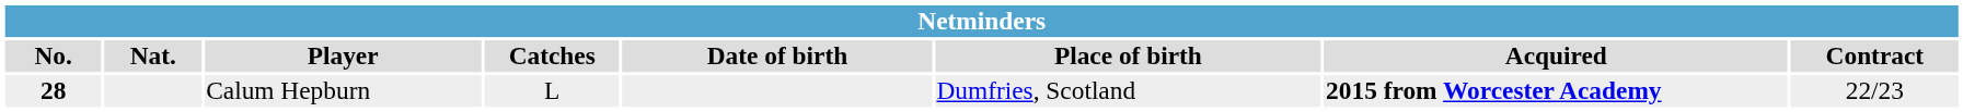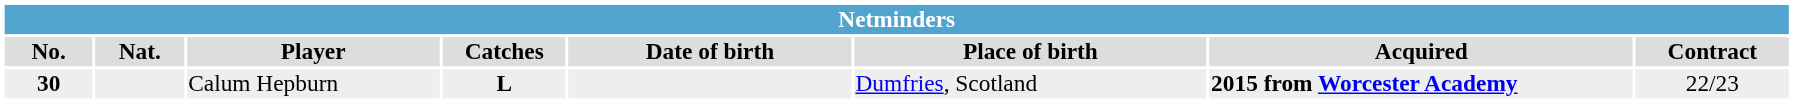 <table class="toccolours"  style="width:97%; clear:both; margin:1.5em auto; text-align:center;">
 <tr>
 <th colspan="9" style="background:#51a4cd; color:white;” ">Netminders</th>
 </tr>
 <tr style="background:#ddd;">
 <th width=5%>No.</th>
 <th width=5%>Nat.</th>
 <th !width=22%>Player</th>
 <th width=7%>Catches</th>
 <th width=16%>Date of birth</th>
 <th width=20%>Place of birth</th>
 <th width=24%>Acquired</th>
 <td><strong>Contract</strong></td>
 </tr>
 <tr style="background:#eee;">
-<td><strong>28</strong></td>
+<td><strong>30</strong></td>
 <td></td>
 <td align=left>Calum Hepburn</td>
-<td>L</td>
+<td><strong>L</strong></td>
 <td align=left></td>
 <td align=left><a href='#'>Dumfries</a>, Scotland</td>
 <td align=left><strong>2015 from <a href='#'>Worcester Academy</a></strong></td>
 <td>22/23</td>
 </tr>
 </table>
